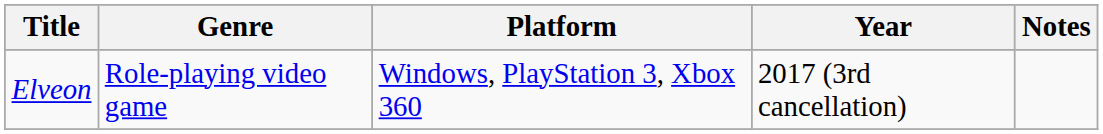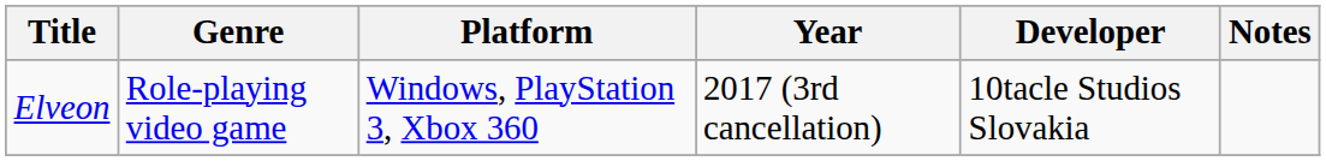 <table class="sortable wikitable" border="1">
 <tr>
 <th>Title</th>
 <th>Genre</th>
 <th>Platform</th>
 <th>Year</th>
+<th>Developer</th>
 <th>Notes</th>
 </tr>
 <tr>
 <td><em><a href='#'>Elveon</a></em></td>
 <td><a href='#'>Role-playing video game</a></td>
 <td><a href='#'>Windows</a>, <a href='#'>PlayStation 3</a>, <a href='#'>Xbox 360</a></td>
 <td>2017 (3rd cancellation)</td>
+<td>10tacle Studios Slovakia</td>
 <td></td>
 </tr>
 </table>
